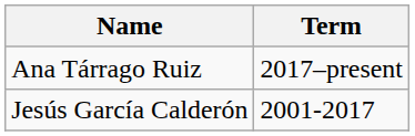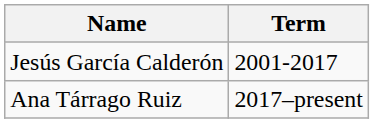 <table class="wikitable">
 <tr>
 <th>Name</th>
 <th>Term</th>
 </tr>
 <tr>
+<td>Jesús García Calderón</td>
+<td>2001-2017</td>
+</tr>
+<tr>
 <td>Ana Tárrago Ruiz</td>
 <td>2017–present</td>
 </tr>
-<tr>
-<td>Jesús García Calderón</td>
-<td>2001-2017</td>
-</tr>
 </table>
